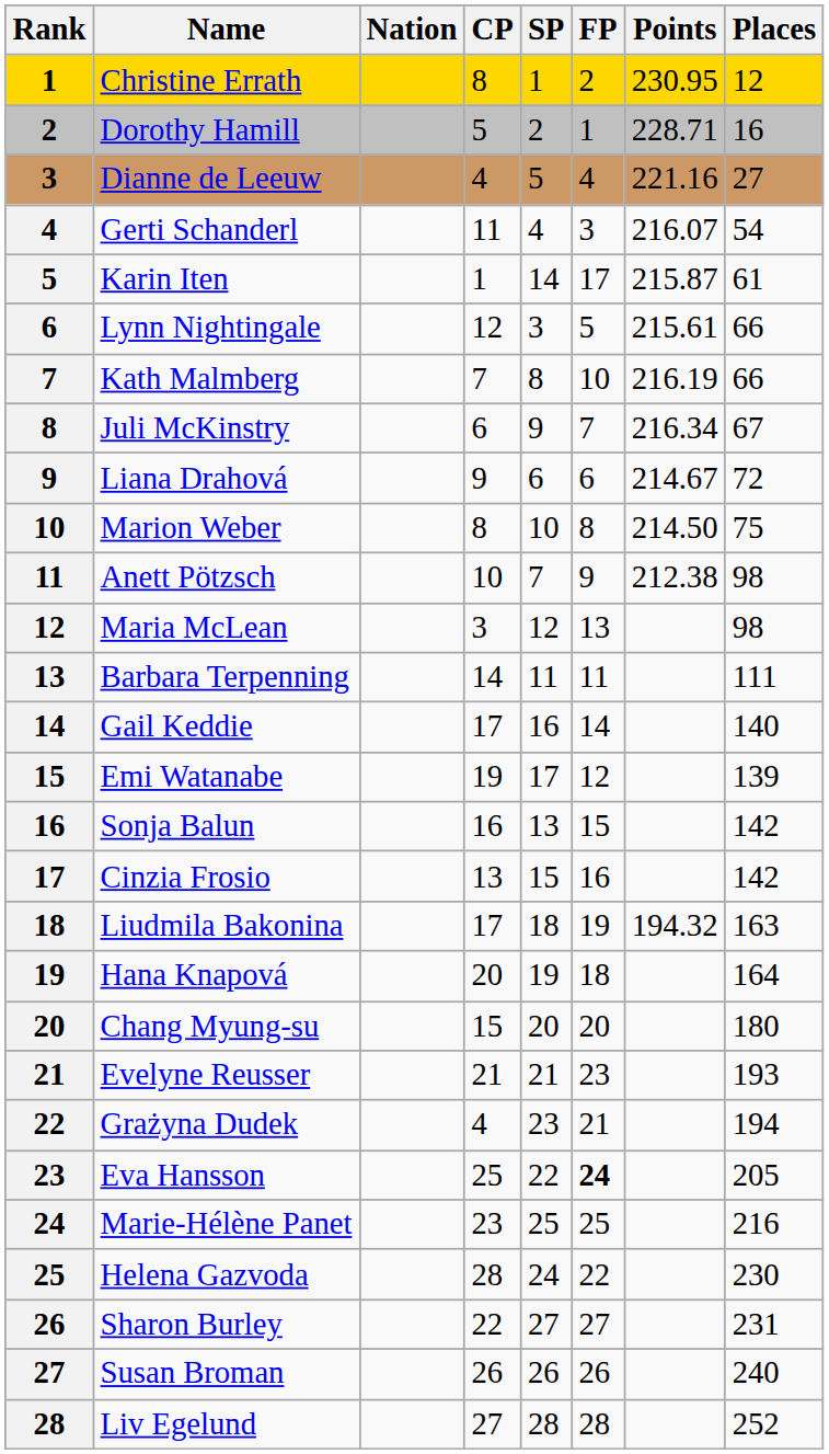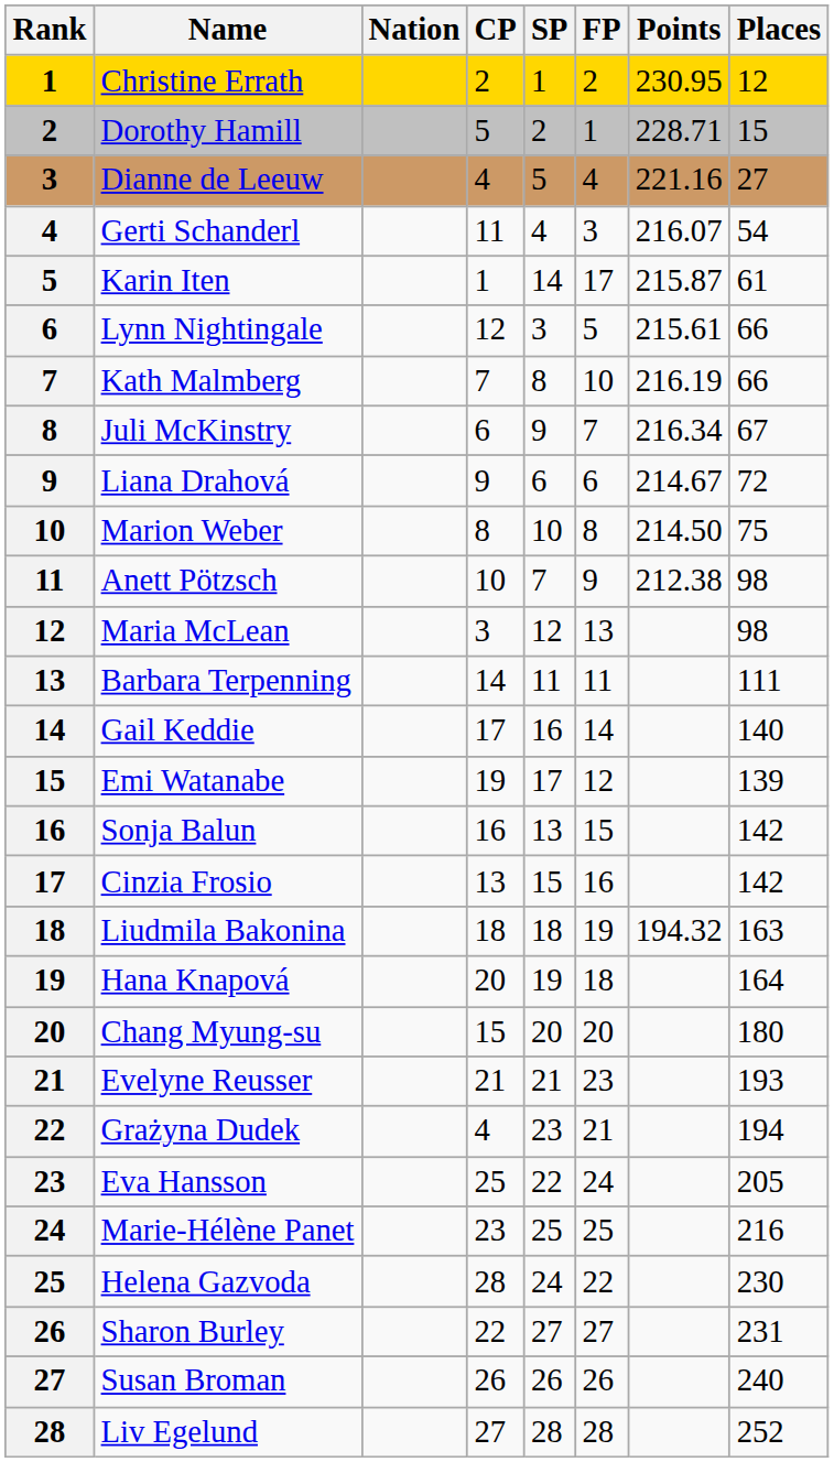 <table class="wikitable">
 <tr>
 <th>Rank</th>
 <th>Name</th>
 <th>Nation</th>
 <th>CP</th>
 <th>SP</th>
 <th>FP</th>
 <th>Points</th>
 <th>Places</th>
 </tr>
 <tr bgcolor=gold>
 <td align=center><strong>1</strong></td>
 <td><a href='#'>Christine Errath</a></td>
 <td></td>
-<td>8</td>
+<td>2</td>
 <td>1</td>
 <td>2</td>
 <td>230.95</td>
 <td>12</td>
 </tr>
 <tr bgcolor=silver>
 <td align=center><strong>2</strong></td>
 <td><a href='#'>Dorothy Hamill</a></td>
 <td></td>
 <td>5</td>
 <td>2</td>
 <td>1</td>
 <td>228.71</td>
-<td>16</td>
+<td>15</td>
 </tr>
 <tr bgcolor=cc9966>
 <td align=center><strong>3</strong></td>
 <td><a href='#'>Dianne de Leeuw</a></td>
 <td></td>
 <td>4</td>
 <td>5</td>
 <td>4</td>
 <td>221.16</td>
 <td>27</td>
 </tr>
 <tr>
 <th>4</th>
 <td><a href='#'>Gerti Schanderl</a></td>
 <td></td>
 <td>11</td>
 <td>4</td>
 <td>3</td>
 <td>216.07</td>
 <td>54</td>
 </tr>
 <tr>
 <th>5</th>
 <td><a href='#'>Karin Iten</a></td>
 <td></td>
 <td>1</td>
 <td>14</td>
 <td>17</td>
 <td>215.87</td>
 <td>61</td>
 </tr>
 <tr>
 <th>6</th>
 <td><a href='#'>Lynn Nightingale</a></td>
 <td></td>
 <td>12</td>
 <td>3</td>
 <td>5</td>
 <td>215.61</td>
 <td>66</td>
 </tr>
 <tr>
 <th>7</th>
 <td><a href='#'>Kath Malmberg</a></td>
 <td></td>
 <td>7</td>
 <td>8</td>
 <td>10</td>
 <td>216.19</td>
 <td>66</td>
 </tr>
 <tr>
 <th>8</th>
 <td><a href='#'>Juli McKinstry</a></td>
 <td></td>
 <td>6</td>
 <td>9</td>
 <td>7</td>
 <td>216.34</td>
 <td>67</td>
 </tr>
 <tr>
 <th>9</th>
 <td><a href='#'>Liana Drahová</a></td>
 <td></td>
 <td>9</td>
 <td>6</td>
 <td>6</td>
 <td>214.67</td>
 <td>72</td>
 </tr>
 <tr>
 <th>10</th>
 <td><a href='#'>Marion Weber</a></td>
 <td></td>
 <td>8</td>
 <td>10</td>
 <td>8</td>
 <td>214.50</td>
 <td>75</td>
 </tr>
 <tr>
 <th>11</th>
 <td><a href='#'>Anett Pötzsch</a></td>
 <td></td>
 <td>10</td>
 <td>7</td>
 <td>9</td>
 <td>212.38</td>
 <td>98</td>
 </tr>
 <tr>
 <th>12</th>
 <td><a href='#'>Maria McLean</a></td>
 <td></td>
 <td>3</td>
 <td>12</td>
 <td>13</td>
 <td></td>
 <td>98</td>
 </tr>
 <tr>
 <th>13</th>
 <td><a href='#'>Barbara Terpenning</a></td>
 <td></td>
 <td>14</td>
 <td>11</td>
 <td>11</td>
 <td></td>
 <td>111</td>
 </tr>
 <tr>
 <th>14</th>
 <td><a href='#'>Gail Keddie</a></td>
 <td></td>
 <td>17</td>
 <td>16</td>
 <td>14</td>
 <td></td>
 <td>140</td>
 </tr>
 <tr>
 <th>15</th>
 <td><a href='#'>Emi Watanabe</a></td>
 <td></td>
 <td>19</td>
 <td>17</td>
 <td>12</td>
 <td></td>
 <td>139</td>
 </tr>
 <tr>
 <th>16</th>
 <td><a href='#'>Sonja Balun</a></td>
 <td></td>
 <td>16</td>
 <td>13</td>
 <td>15</td>
 <td></td>
 <td>142</td>
 </tr>
 <tr>
 <th>17</th>
 <td><a href='#'>Cinzia Frosio</a></td>
 <td></td>
 <td>13</td>
 <td>15</td>
 <td>16</td>
 <td></td>
 <td>142</td>
 </tr>
 <tr>
 <th>18</th>
 <td><a href='#'>Liudmila Bakonina</a></td>
 <td></td>
-<td>17</td>
+<td>18</td>
 <td>18</td>
 <td>19</td>
 <td>194.32</td>
 <td>163</td>
 </tr>
 <tr>
 <th>19</th>
 <td><a href='#'>Hana Knapová</a></td>
 <td></td>
 <td>20</td>
 <td>19</td>
 <td>18</td>
 <td></td>
 <td>164</td>
 </tr>
 <tr>
 <th>20</th>
 <td><a href='#'>Chang Myung-su</a></td>
 <td></td>
 <td>15</td>
 <td>20</td>
 <td>20</td>
 <td></td>
 <td>180</td>
 </tr>
 <tr>
 <th>21</th>
 <td><a href='#'>Evelyne Reusser</a></td>
 <td></td>
 <td>21</td>
 <td>21</td>
 <td>23</td>
 <td></td>
 <td>193</td>
 </tr>
 <tr>
 <th>22</th>
 <td><a href='#'>Grażyna Dudek</a></td>
 <td></td>
 <td>4</td>
 <td>23</td>
 <td>21</td>
 <td></td>
 <td>194</td>
 </tr>
 <tr>
 <th>23</th>
 <td><a href='#'>Eva Hansson</a></td>
 <td></td>
 <td>25</td>
 <td>22</td>
-<td><strong>24</strong></td>
+<td>24</td>
 <td></td>
 <td>205</td>
 </tr>
 <tr>
 <th>24</th>
 <td><a href='#'>Marie-Hélène Panet</a></td>
 <td></td>
 <td>23</td>
 <td>25</td>
 <td>25</td>
 <td></td>
 <td>216</td>
 </tr>
 <tr>
 <th>25</th>
 <td><a href='#'>Helena Gazvoda</a></td>
 <td></td>
 <td>28</td>
 <td>24</td>
 <td>22</td>
 <td></td>
 <td>230</td>
 </tr>
 <tr>
 <th>26</th>
 <td><a href='#'>Sharon Burley</a></td>
 <td></td>
 <td>22</td>
 <td>27</td>
 <td>27</td>
 <td></td>
 <td>231</td>
 </tr>
 <tr>
 <th>27</th>
 <td><a href='#'>Susan Broman</a></td>
 <td></td>
 <td>26</td>
 <td>26</td>
 <td>26</td>
 <td></td>
 <td>240</td>
 </tr>
 <tr>
 <th>28</th>
 <td><a href='#'>Liv Egelund</a></td>
 <td></td>
 <td>27</td>
 <td>28</td>
 <td>28</td>
 <td></td>
 <td>252</td>
 </tr>
 </table>
